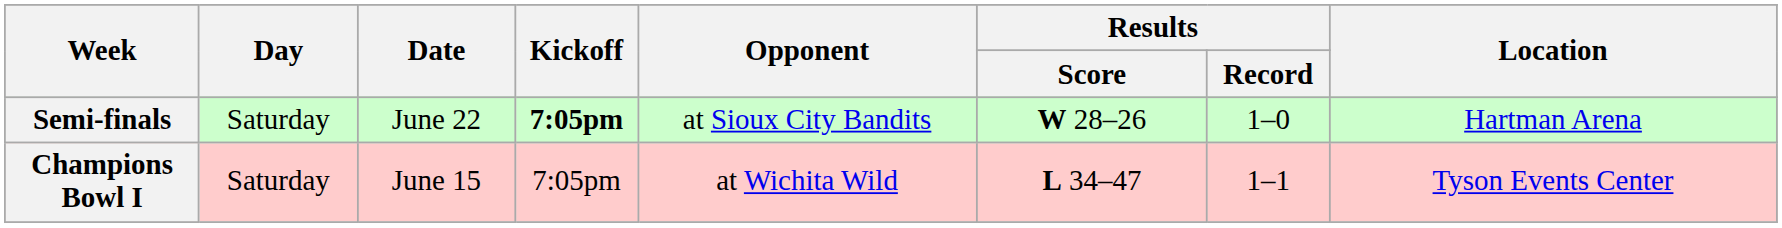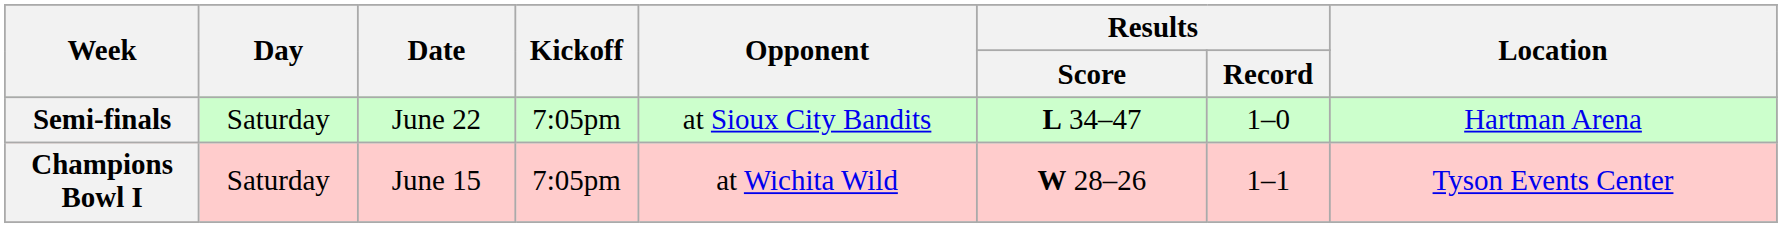 <table class="wikitable">
 <tr>
 <th rowspan="2" width="100">Week</th>
 <th rowspan="2" width="80">Day</th>
 <th rowspan="2" width="80">Date</th>
 <th rowspan="2" width="60">Kickoff</th>
 <th rowspan="2" width="180">Opponent</th>
 <th colspan="2" width="180">Results</th>
 <th rowspan="2" width="240">Location</th>
 </tr>
 <tr>
 <th width="120">Score</th>
 <th width="60">Record</th>
 </tr>
 <tr align="center" bgcolor="#CCFFCC">
 <th>Semi-finals</th>
 <td>Saturday</td>
 <td>June 22</td>
-<td><strong>7:05pm</strong></td>
+<td>7:05pm</td>
 <td>at <a href='#'>Sioux City Bandits</a></td>
-<td><strong>W</strong> 28–26</td>
+<td><strong>L</strong> 34–47</td>
 <td>1–0</td>
 <td><a href='#'>Hartman Arena</a></td>
 </tr>
 <tr align="center" bgcolor="#FFCCCC">
 <th>Champions Bowl I</th>
 <td>Saturday</td>
 <td>June 15</td>
 <td>7:05pm</td>
 <td>at <a href='#'>Wichita Wild</a></td>
-<td><strong>L</strong> 34–47</td>
+<td><strong>W</strong> 28–26</td>
 <td>1–1</td>
 <td><a href='#'>Tyson Events Center</a></td>
 </tr>
 </table>
